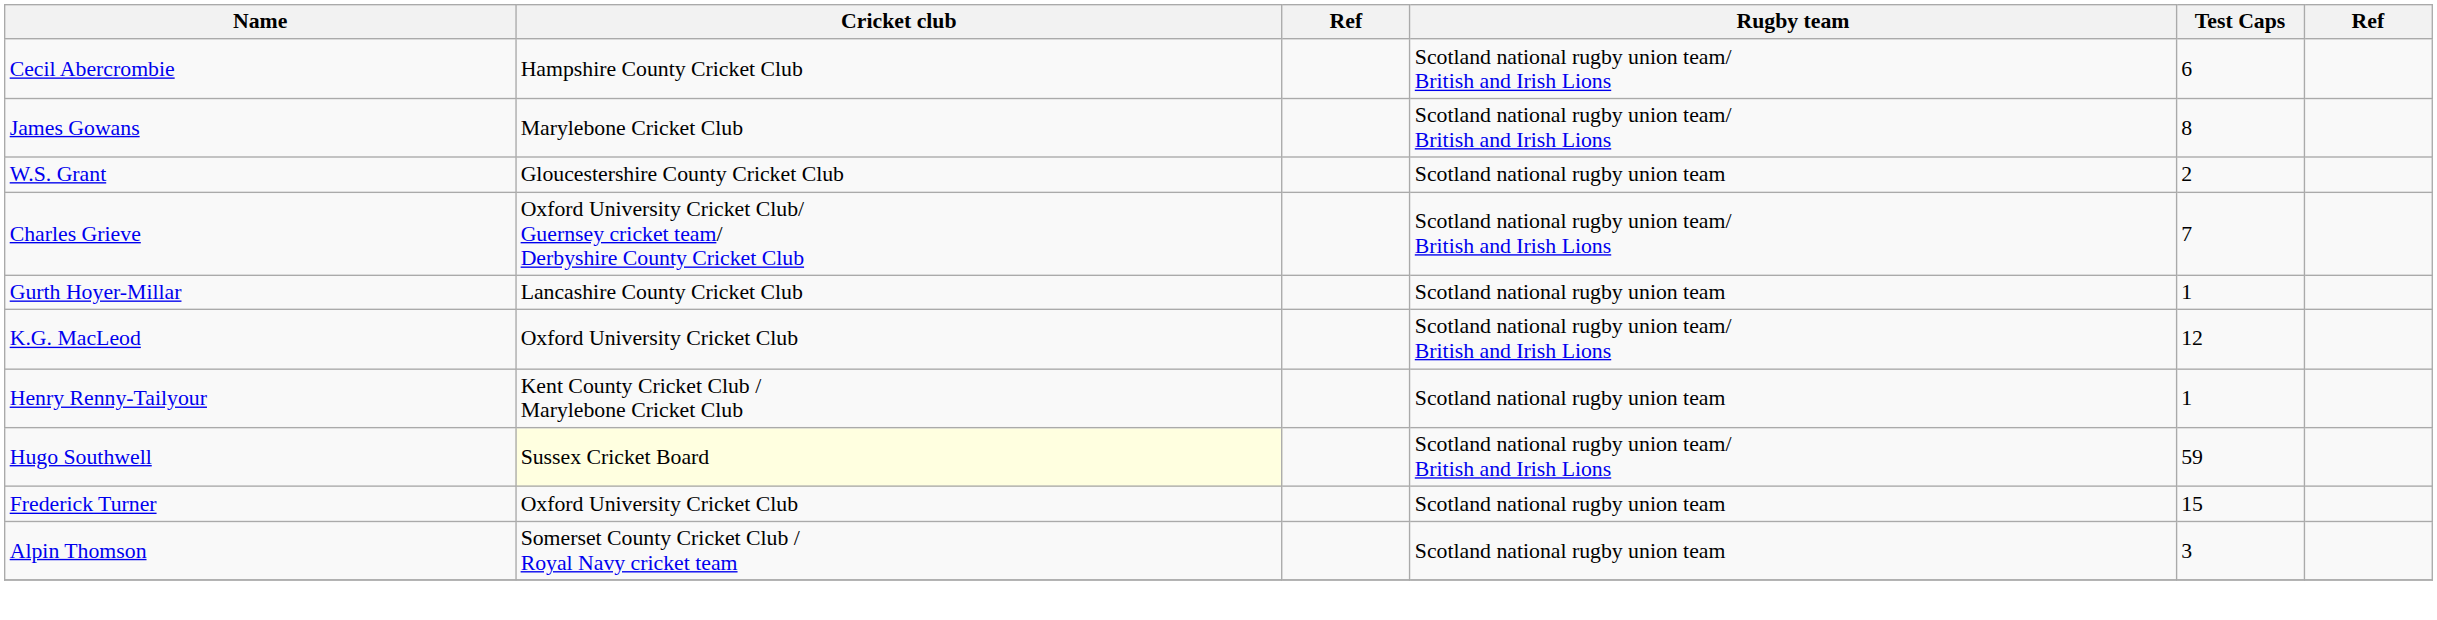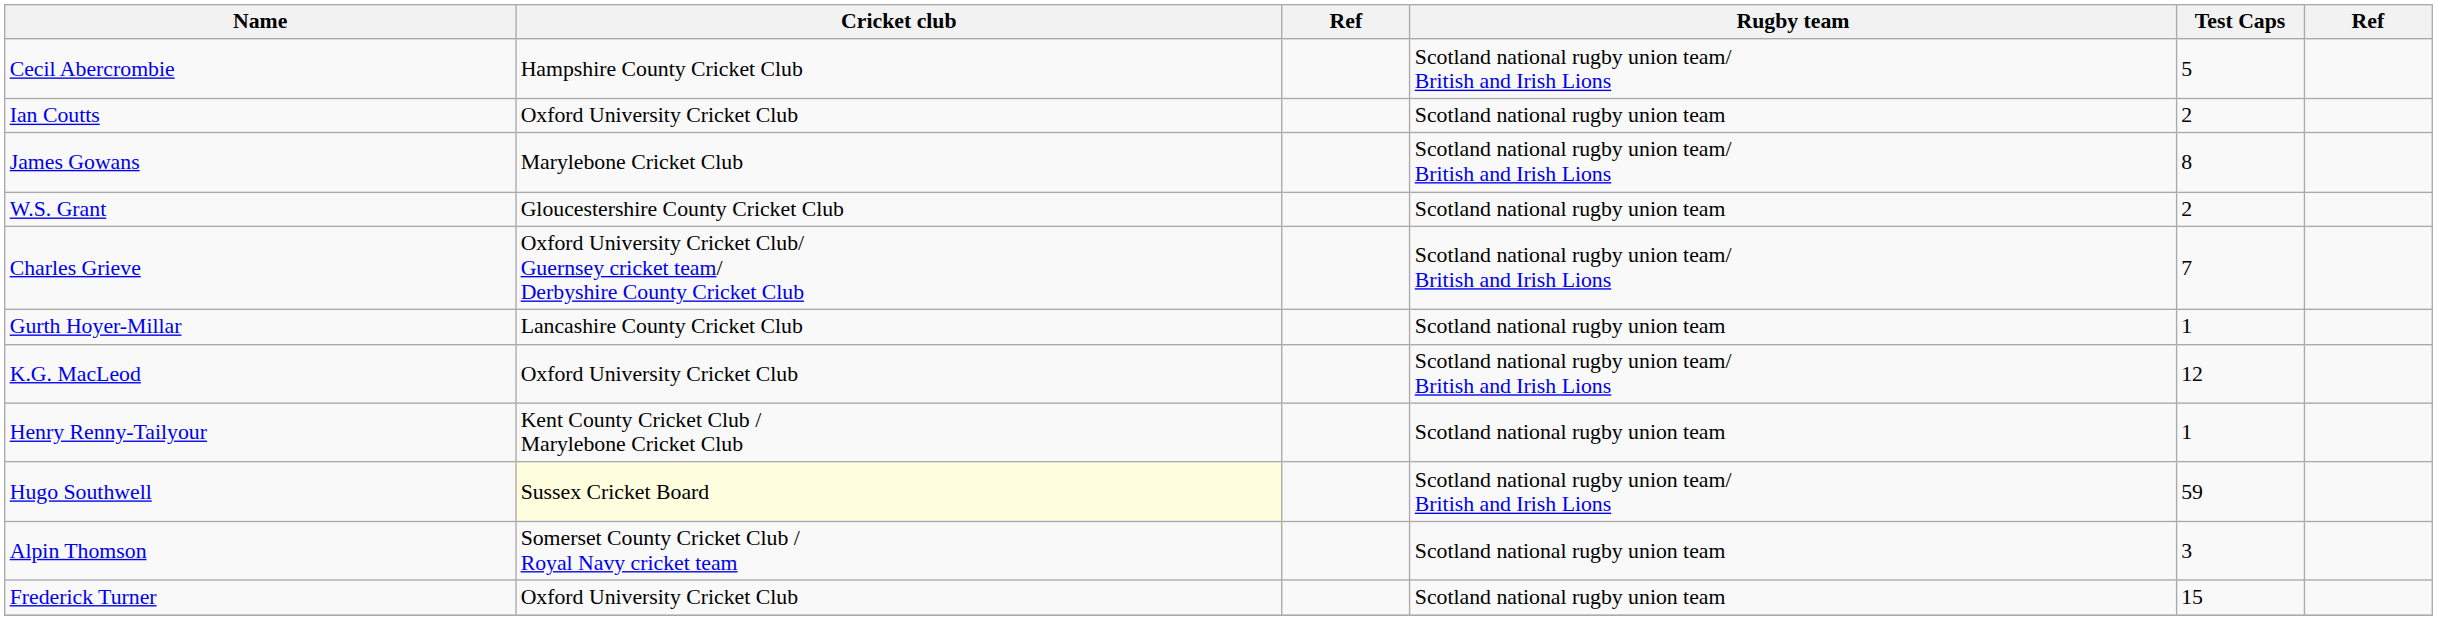 <table class=wikitable width=90%>
 <tr>
 <th width=20%>Name</th>
 <th width=30%>Cricket club</th>
 <th width=5%>Ref</th>
 <th width=30%>Rugby team</th>
 <th width=5%>Test Caps</th>
 <th width=5%>Ref</th>
 </tr>
 <tr>
 <td><a href='#'>Cecil Abercrombie</a></td>
 <td>Hampshire County Cricket Club</td>
 <td></td>
 <td>Scotland national rugby union team/<br><a href='#'>British and Irish Lions</a></td>
-<td>6</td>
+<td>5</td>
+<td></td>
+</tr>
+<tr>
+<td><a href='#'>Ian Coutts</a></td>
+<td>Oxford University Cricket Club</td>
+<td></td>
+<td>Scotland national rugby union team</td>
+<td>2</td>
 <td></td>
 </tr>
 <tr>
 <td><a href='#'>James Gowans</a></td>
 <td>Marylebone Cricket Club</td>
 <td></td>
 <td>Scotland national rugby union team/<br><a href='#'>British and Irish Lions</a></td>
 <td>8</td>
 <td></td>
 </tr>
 <tr>
 <td><a href='#'>W.S. Grant</a></td>
 <td>Gloucestershire County Cricket Club</td>
 <td></td>
 <td>Scotland national rugby union team</td>
 <td>2</td>
 <td></td>
 </tr>
 <tr>
 <td><a href='#'>Charles Grieve</a></td>
 <td>Oxford University Cricket Club/<br><a href='#'>Guernsey cricket team</a>/<br><a href='#'>Derbyshire County Cricket Club</a></td>
 <td><br></td>
 <td>Scotland national rugby union team/<br><a href='#'>British and Irish Lions</a></td>
 <td>7</td>
 <td></td>
 </tr>
 <tr>
 <td><a href='#'>Gurth Hoyer-Millar</a></td>
 <td>Lancashire County Cricket Club</td>
 <td></td>
 <td>Scotland national rugby union team</td>
 <td>1</td>
 <td></td>
 </tr>
 <tr>
 <td><a href='#'>K.G. MacLeod</a></td>
 <td>Oxford University Cricket Club</td>
 <td></td>
 <td>Scotland national rugby union team/<br><a href='#'>British and Irish Lions</a></td>
 <td>12</td>
 <td></td>
 </tr>
 <tr>
 <td><a href='#'>Henry Renny-Tailyour</a></td>
 <td>Kent County Cricket Club / <br>Marylebone Cricket Club</td>
 <td></td>
 <td>Scotland national rugby union team</td>
 <td>1</td>
 <td></td>
 </tr>
 <tr>
 <td><a href='#'>Hugo Southwell</a></td>
 <td style="background: lightyellow;">Sussex Cricket Board</td>
 <td></td>
 <td>Scotland national rugby union team/<br><a href='#'>British and Irish Lions</a></td>
 <td>59</td>
 <td></td>
 </tr>
 <tr>
+<td><a href='#'>Alpin Thomson</a></td>
+<td>Somerset County Cricket Club / <br> <a href='#'>Royal Navy cricket team</a></td>
+<td></td>
+<td>Scotland national rugby union team</td>
+<td>3</td>
+<td></td>
+</tr>
+<tr>
 <td><a href='#'>Frederick Turner</a></td>
 <td>Oxford University Cricket Club</td>
 <td></td>
 <td>Scotland national rugby union team</td>
 <td>15</td>
 <td></td>
 </tr>
 <tr>
-<td><a href='#'>Alpin Thomson</a></td>
-<td>Somerset County Cricket Club / <br> <a href='#'>Royal Navy cricket team</a></td>
-<td></td>
-<td>Scotland national rugby union team</td>
-<td>3</td>
-<td></td>
-</tr>
-<tr>
 </tr>
 </table>
